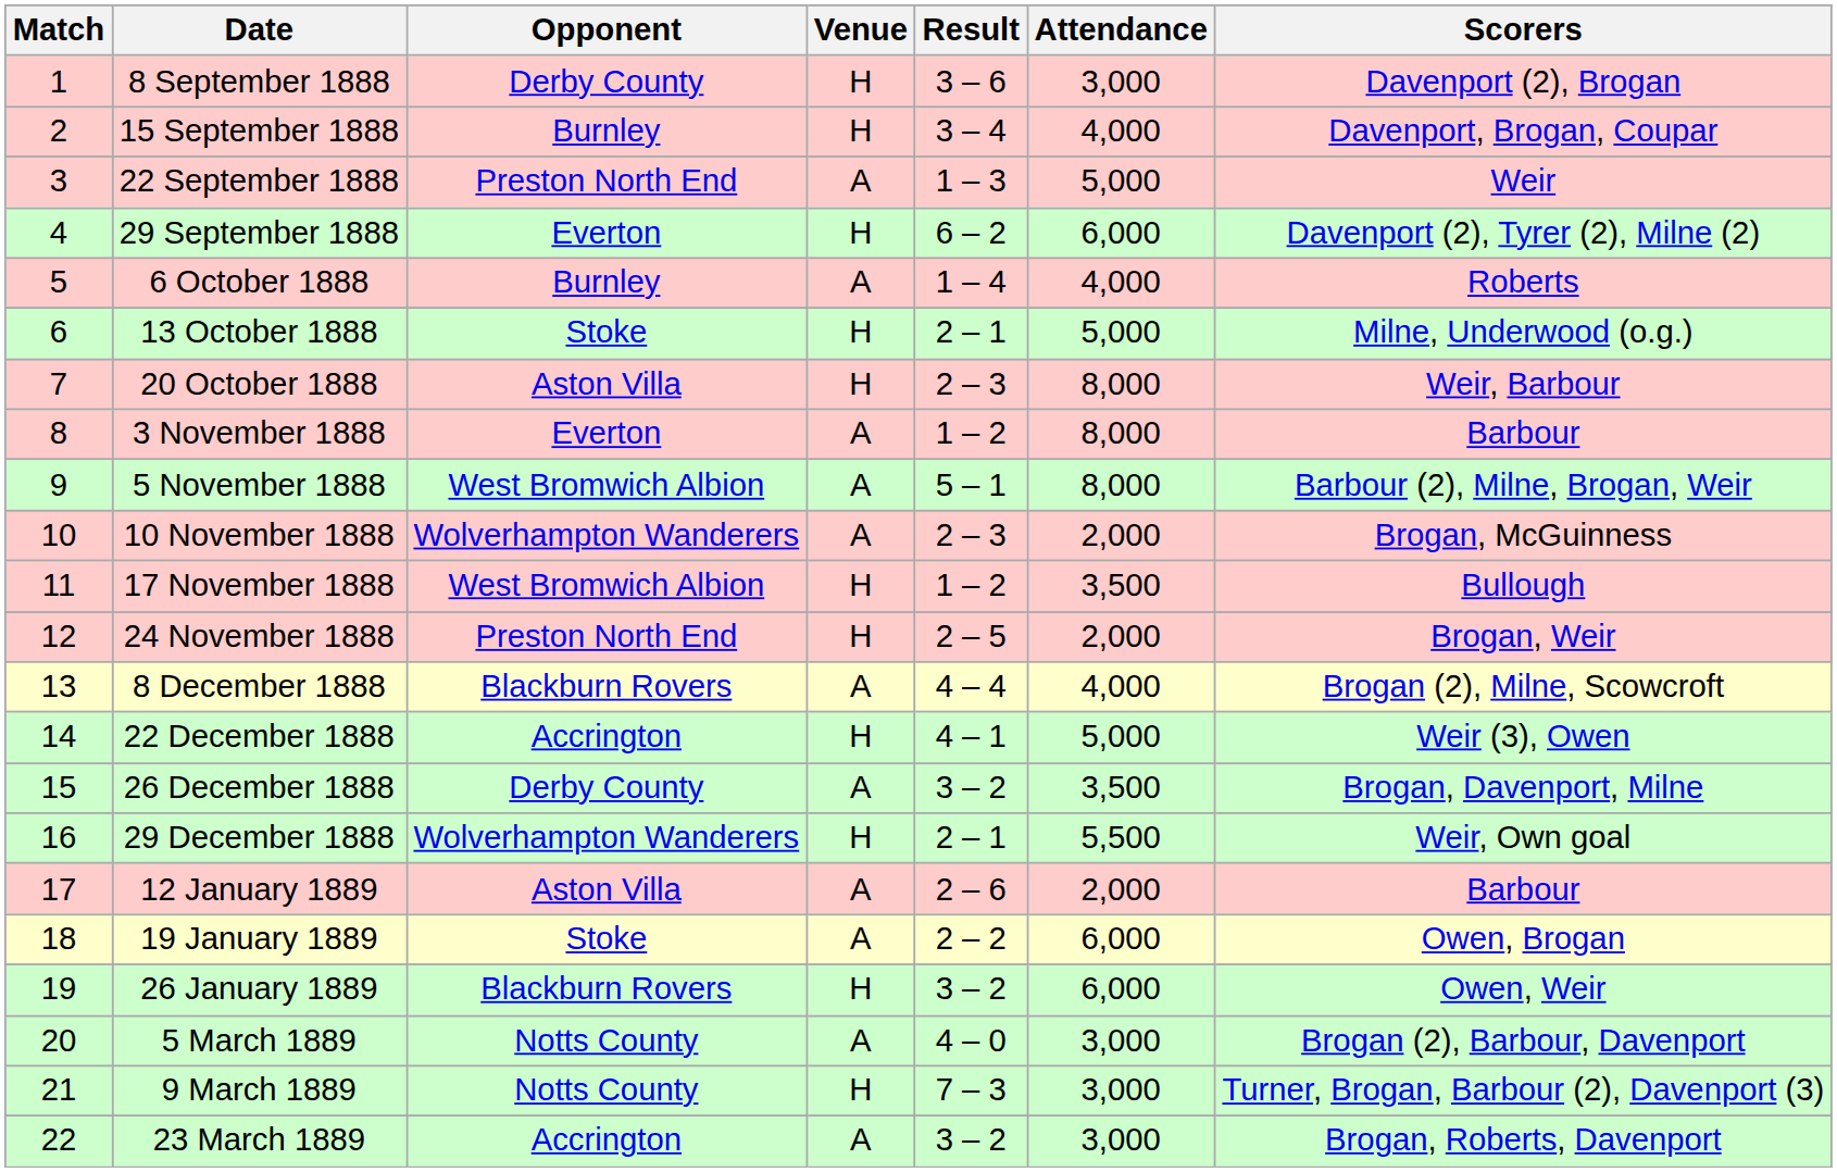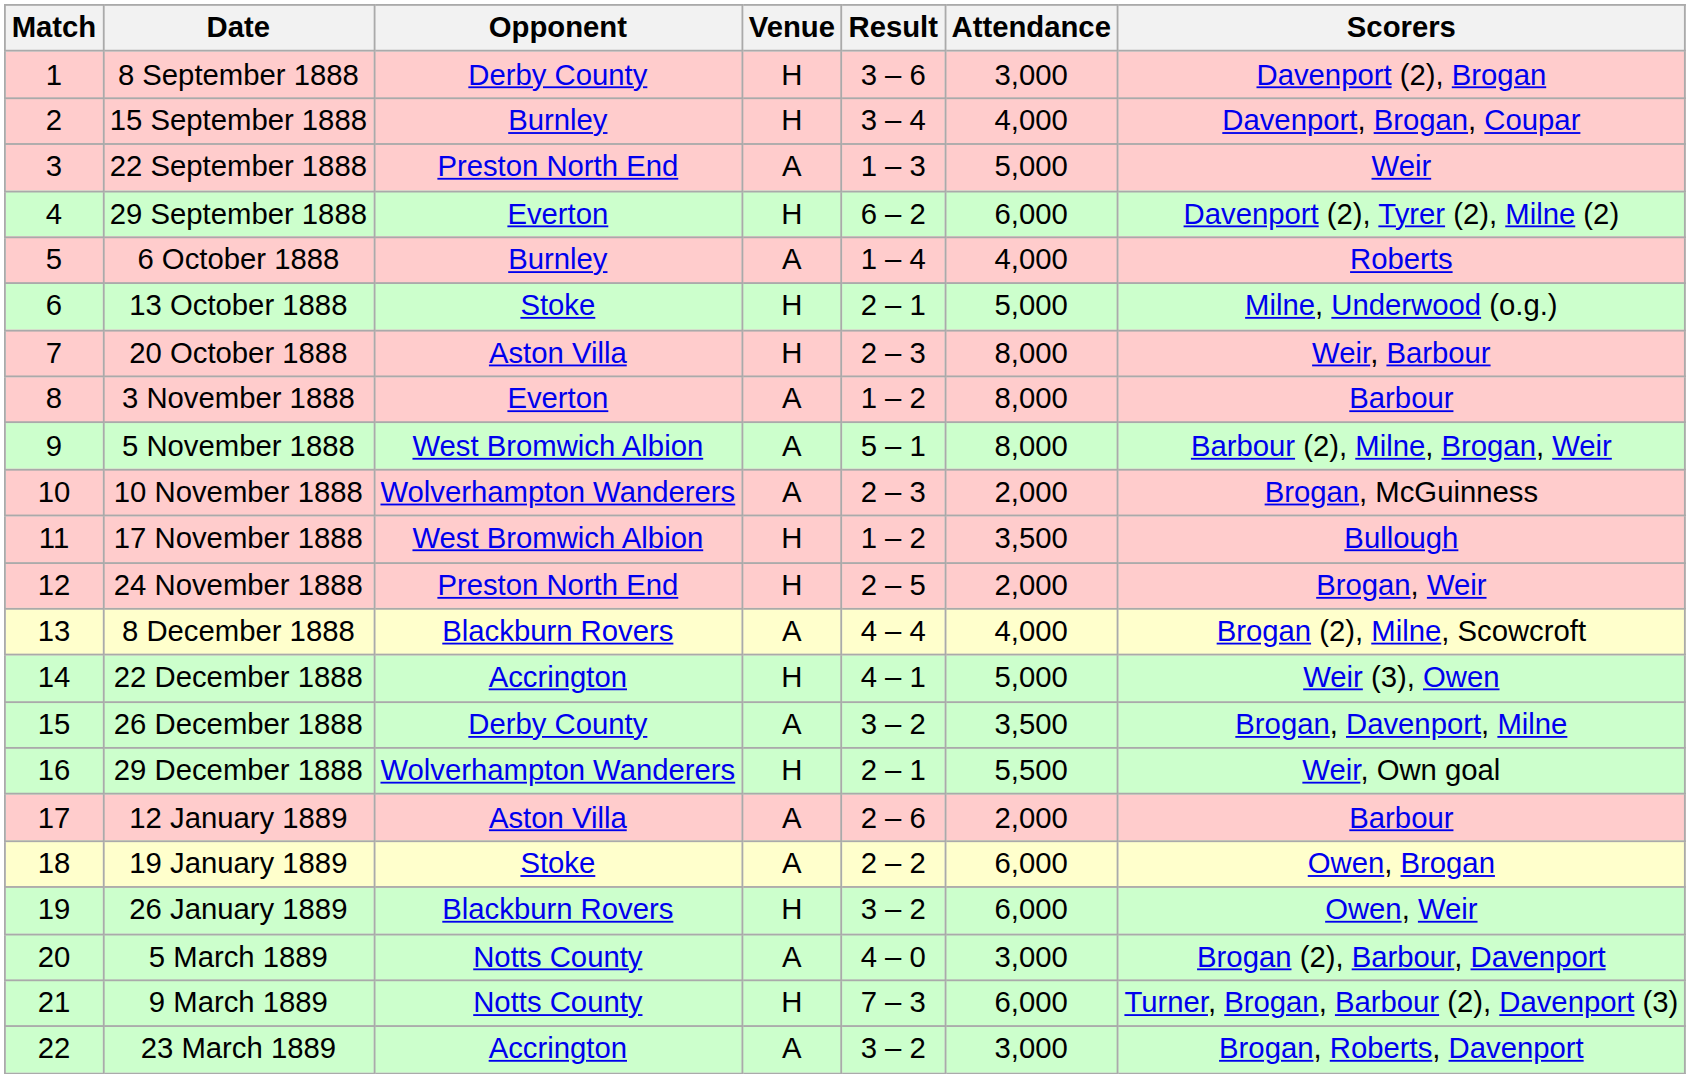 <table class="wikitable" style="font-size:100%; text-align:center">
 <tr>
 <th>Match</th>
 <th>Date</th>
 <th>Opponent</th>
 <th>Venue</th>
 <th>Result</th>
 <th>Attendance</th>
 <th>Scorers</th>
 </tr>
 <tr style="background-color: #FFCCCC;">
 <td>1</td>
 <td>8 September 1888</td>
 <td><a href='#'>Derby County</a></td>
 <td>H</td>
 <td>3 – 6</td>
 <td>3,000</td>
 <td><a href='#'>Davenport</a> (2), <a href='#'>Brogan</a></td>
 </tr>
 <tr style="background-color: #FFCCCC;">
 <td>2</td>
 <td>15 September 1888</td>
 <td><a href='#'>Burnley</a></td>
 <td>H</td>
 <td>3 – 4</td>
 <td>4,000</td>
 <td><a href='#'>Davenport</a>, <a href='#'>Brogan</a>, <a href='#'>Coupar</a></td>
 </tr>
 <tr style="background-color: #FFCCCC;">
 <td>3</td>
 <td>22 September 1888</td>
 <td><a href='#'>Preston North End</a></td>
 <td>A</td>
 <td>1 – 3</td>
 <td>5,000</td>
 <td><a href='#'>Weir</a></td>
 </tr>
 <tr style="background-color: #CCFFCC;">
 <td>4</td>
 <td>29 September 1888</td>
 <td><a href='#'>Everton</a></td>
 <td>H</td>
 <td>6 – 2</td>
 <td>6,000</td>
 <td><a href='#'>Davenport</a> (2), <a href='#'>Tyrer</a> (2), <a href='#'>Milne</a> (2)</td>
 </tr>
 <tr style="background-color: #FFCCCC;">
 <td>5</td>
 <td>6 October 1888</td>
 <td><a href='#'>Burnley</a></td>
 <td>A</td>
 <td>1 – 4</td>
 <td>4,000</td>
 <td><a href='#'>Roberts</a></td>
 </tr>
 <tr style="background-color: #CCFFCC;">
 <td>6</td>
 <td>13 October 1888</td>
 <td><a href='#'>Stoke</a></td>
 <td>H</td>
 <td>2 – 1</td>
 <td>5,000</td>
 <td><a href='#'>Milne</a>, <a href='#'>Underwood</a> (o.g.)</td>
 </tr>
 <tr style="background-color: #FFCCCC;">
 <td>7</td>
 <td>20 October 1888</td>
 <td><a href='#'>Aston Villa</a></td>
 <td>H</td>
 <td>2 – 3</td>
 <td>8,000</td>
 <td><a href='#'>Weir</a>, <a href='#'>Barbour</a></td>
 </tr>
 <tr style="background-color: #FFCCCC;">
 <td>8</td>
 <td>3 November 1888</td>
 <td><a href='#'>Everton</a></td>
 <td>A</td>
 <td>1 – 2</td>
 <td>8,000</td>
 <td><a href='#'>Barbour</a></td>
 </tr>
 <tr style="background-color: #CCFFCC;">
 <td>9</td>
 <td>5 November 1888</td>
 <td><a href='#'>West Bromwich Albion</a></td>
 <td>A</td>
 <td>5 – 1</td>
 <td>8,000</td>
 <td><a href='#'>Barbour</a> (2), <a href='#'>Milne</a>, <a href='#'>Brogan</a>, <a href='#'>Weir</a></td>
 </tr>
 <tr style="background-color: #FFCCCC;">
 <td>10</td>
 <td>10 November 1888</td>
 <td><a href='#'>Wolverhampton Wanderers</a></td>
 <td>A</td>
 <td>2 – 3</td>
 <td>2,000</td>
 <td><a href='#'>Brogan</a>, McGuinness</td>
 </tr>
 <tr style="background-color: #FFCCCC;">
 <td>11</td>
 <td>17 November 1888</td>
 <td><a href='#'>West Bromwich Albion</a></td>
 <td>H</td>
 <td>1 – 2</td>
 <td>3,500</td>
 <td><a href='#'>Bullough</a></td>
 </tr>
 <tr style="background-color: #FFCCCC;">
 <td>12</td>
 <td>24 November 1888</td>
 <td><a href='#'>Preston North End</a></td>
 <td>H</td>
 <td>2 – 5</td>
 <td>2,000</td>
 <td><a href='#'>Brogan</a>, <a href='#'>Weir</a></td>
 </tr>
 <tr style="background-color: #FFFFCC;">
 <td>13</td>
 <td>8 December 1888</td>
 <td><a href='#'>Blackburn Rovers</a></td>
 <td>A</td>
 <td>4 – 4</td>
 <td>4,000</td>
 <td><a href='#'>Brogan</a> (2), <a href='#'>Milne</a>, Scowcroft</td>
 </tr>
 <tr style="background-color: #CCFFCC;">
 <td>14</td>
 <td>22 December 1888</td>
 <td><a href='#'>Accrington</a></td>
 <td>H</td>
 <td>4 – 1</td>
 <td>5,000</td>
 <td><a href='#'>Weir</a> (3), <a href='#'>Owen</a></td>
 </tr>
 <tr style="background-color: #CCFFCC;">
 <td>15</td>
 <td>26 December 1888</td>
 <td><a href='#'>Derby County</a></td>
 <td>A</td>
 <td>3 – 2</td>
 <td>3,500</td>
 <td><a href='#'>Brogan</a>, <a href='#'>Davenport</a>, <a href='#'>Milne</a></td>
 </tr>
 <tr style="background-color: #CCFFCC;">
 <td>16</td>
 <td>29 December 1888</td>
 <td><a href='#'>Wolverhampton Wanderers</a></td>
 <td>H</td>
 <td>2 – 1</td>
 <td>5,500</td>
 <td><a href='#'>Weir</a>, Own goal</td>
 </tr>
 <tr style="background-color: #FFCCCC;">
 <td>17</td>
 <td>12 January 1889</td>
 <td><a href='#'>Aston Villa</a></td>
 <td>A</td>
 <td>2 – 6</td>
 <td>2,000</td>
 <td><a href='#'>Barbour</a></td>
 </tr>
 <tr style="background-color: #FFFFCC;">
 <td>18</td>
 <td>19 January 1889</td>
 <td><a href='#'>Stoke</a></td>
 <td>A</td>
 <td>2 – 2</td>
 <td>6,000</td>
 <td><a href='#'>Owen</a>, <a href='#'>Brogan</a></td>
 </tr>
 <tr style="background-color: #CCFFCC;">
 <td>19</td>
 <td>26 January 1889</td>
 <td><a href='#'>Blackburn Rovers</a></td>
 <td>H</td>
 <td>3 – 2</td>
 <td>6,000</td>
 <td><a href='#'>Owen</a>, <a href='#'>Weir</a></td>
 </tr>
 <tr style="background-color: #CCFFCC;">
 <td>20</td>
 <td>5 March 1889</td>
 <td><a href='#'>Notts County</a></td>
 <td>A</td>
 <td>4 – 0</td>
 <td>3,000</td>
 <td><a href='#'>Brogan</a> (2), <a href='#'>Barbour</a>, <a href='#'>Davenport</a></td>
 </tr>
 <tr style="background-color: #CCFFCC;">
 <td>21</td>
 <td>9 March 1889</td>
 <td><a href='#'>Notts County</a></td>
 <td>H</td>
 <td>7 – 3</td>
-<td>3,000</td>
+<td>6,000</td>
 <td><a href='#'>Turner</a>, <a href='#'>Brogan</a>, <a href='#'>Barbour</a> (2), <a href='#'>Davenport</a> (3)</td>
 </tr>
 <tr style="background-color: #CCFFCC;">
 <td>22</td>
 <td>23 March 1889</td>
 <td><a href='#'>Accrington</a></td>
 <td>A</td>
 <td>3 – 2</td>
 <td>3,000</td>
 <td><a href='#'>Brogan</a>, <a href='#'>Roberts</a>, <a href='#'>Davenport</a></td>
 </tr>
 </table>
